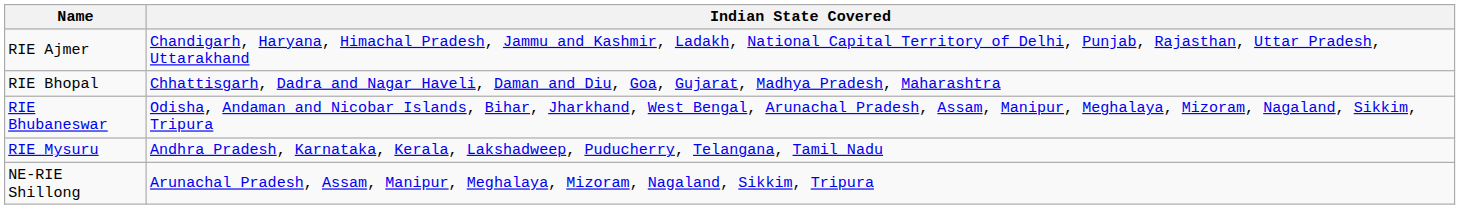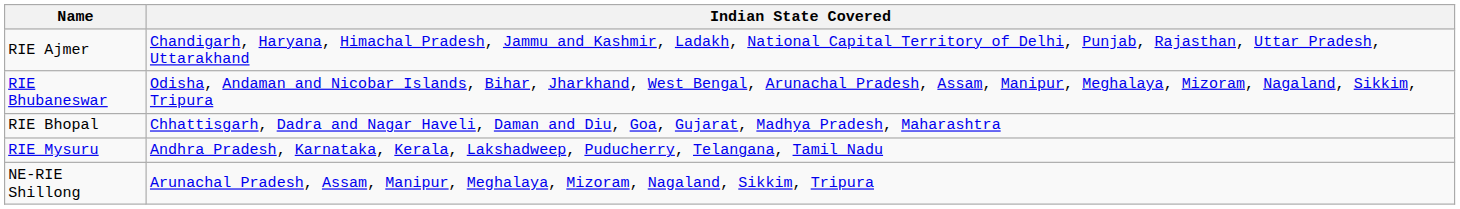 <table class="wikitable">
 <tr>
 <th>Name</th>
 <th>Indian State Covered</th>
 </tr>
 <tr>
 <td>RIE Ajmer</td>
 <td><a href='#'>Chandigarh</a>, <a href='#'>Haryana</a>, <a href='#'>Himachal Pradesh</a>, <a href='#'>Jammu and Kashmir</a>, <a href='#'>Ladakh</a>, <a href='#'>National Capital Territory of Delhi</a>, <a href='#'>Punjab</a>, <a href='#'>Rajasthan</a>, <a href='#'>Uttar Pradesh</a>, <a href='#'>Uttarakhand</a></td>
 </tr>
 <tr>
+<td><a href='#'>RIE Bhubaneswar</a></td>
+<td><a href='#'>Odisha</a>, <a href='#'>Andaman and Nicobar Islands</a>, <a href='#'>Bihar</a>, <a href='#'>Jharkhand</a>, <a href='#'>West Bengal</a>, <a href='#'>Arunachal Pradesh</a>, <a href='#'>Assam</a>, <a href='#'>Manipur</a>, <a href='#'>Meghalaya</a>, <a href='#'>Mizoram</a>, <a href='#'>Nagaland</a>, <a href='#'>Sikkim</a>, <a href='#'>Tripura</a></td>
+</tr>
+<tr>
 <td>RIE Bhopal</td>
 <td><a href='#'>Chhattisgarh</a>, <a href='#'>Dadra and Nagar Haveli</a>, <a href='#'>Daman and Diu</a>, <a href='#'>Goa</a>, <a href='#'>Gujarat</a>, <a href='#'>Madhya Pradesh</a>, <a href='#'>Maharashtra</a></td>
-</tr>
-<tr>
-<td><a href='#'>RIE Bhubaneswar</a></td>
-<td><a href='#'>Odisha</a>, <a href='#'>Andaman and Nicobar Islands</a>, <a href='#'>Bihar</a>, <a href='#'>Jharkhand</a>, <a href='#'>West Bengal</a>, <a href='#'>Arunachal Pradesh</a>, <a href='#'>Assam</a>, <a href='#'>Manipur</a>, <a href='#'>Meghalaya</a>, <a href='#'>Mizoram</a>, <a href='#'>Nagaland</a>, <a href='#'>Sikkim</a>, <a href='#'>Tripura</a></td>
 </tr>
 <tr>
 <td><a href='#'>RIE Mysuru</a></td>
 <td><a href='#'>Andhra Pradesh</a>, <a href='#'>Karnataka</a>, <a href='#'>Kerala</a>, <a href='#'>Lakshadweep</a>, <a href='#'>Puducherry</a>, <a href='#'>Telangana</a>, <a href='#'>Tamil Nadu</a></td>
 </tr>
 <tr>
 <td>NE-RIE Shillong</td>
 <td><a href='#'>Arunachal Pradesh</a>, <a href='#'>Assam</a>, <a href='#'>Manipur</a>, <a href='#'>Meghalaya</a>, <a href='#'>Mizoram</a>, <a href='#'>Nagaland</a>, <a href='#'>Sikkim</a>, <a href='#'>Tripura</a></td>
 </tr>
 </table>
